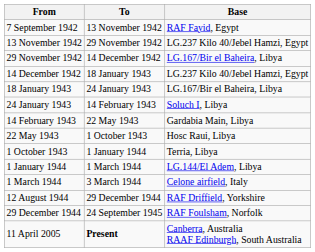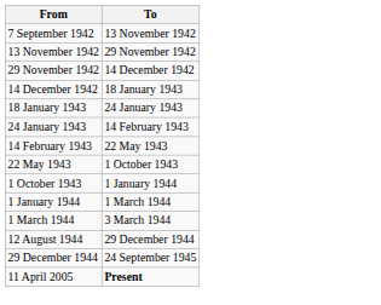 <table class="wikitable">
 <tr>
 <th>From</th>
 <th>To</th>
-<th>Base</th>
 </tr>
 <tr>
 <td>7 September 1942</td>
 <td>13 November 1942</td>
-<td><a href='#'>RAF Fayid</a>, Egypt</td>
 </tr>
 <tr>
 <td>13 November 1942</td>
 <td>29 November 1942</td>
-<td>LG.237 Kilo 40/Jebel Hamzi, Egypt</td>
 </tr>
 <tr>
 <td>29 November 1942</td>
 <td>14 December 1942</td>
-<td><a href='#'>LG.167/Bir el Baheira</a>, Libya</td>
 </tr>
 <tr>
 <td>14 December 1942</td>
 <td>18 January 1943</td>
-<td>LG.237 Kilo 40/Jebel Hamzi, Egypt</td>
 </tr>
 <tr>
 <td>18 January 1943</td>
 <td>24 January 1943</td>
-<td>LG.167/Bir el Baheira, Libya</td>
 </tr>
 <tr>
 <td>24 January 1943</td>
 <td>14 February 1943</td>
-<td><a href='#'>Soluch I</a>, Libya</td>
 </tr>
 <tr>
 <td>14 February 1943</td>
 <td>22 May 1943</td>
-<td>Gardabia Main, Libya</td>
 </tr>
 <tr>
 <td>22 May 1943</td>
 <td>1 October 1943</td>
-<td>Hosc Raui, Libya</td>
 </tr>
 <tr>
 <td>1 October 1943</td>
 <td>1 January 1944</td>
-<td>Terria, Libya</td>
 </tr>
 <tr>
 <td>1 January 1944</td>
 <td>1 March 1944</td>
-<td><a href='#'>LG.144/El Adem</a>, Libya</td>
 </tr>
 <tr>
 <td>1 March 1944</td>
 <td>3 March 1944</td>
-<td><a href='#'>Celone airfield</a>, Italy</td>
 </tr>
 <tr>
 <td>12 August 1944</td>
 <td>29 December 1944</td>
-<td><a href='#'>RAF Driffield</a>, Yorkshire</td>
 </tr>
 <tr>
 <td>29 December 1944</td>
 <td>24 September 1945</td>
-<td><a href='#'>RAF Foulsham</a>, Norfolk</td>
 </tr>
 <tr>
 <td>11 April 2005</td>
 <td><strong>Present</strong></td>
-<td><a href='#'>Canberra</a>, Australia<br><a href='#'>RAAF Edinburgh</a>, South Australia</td>
 </tr>
 </table>
